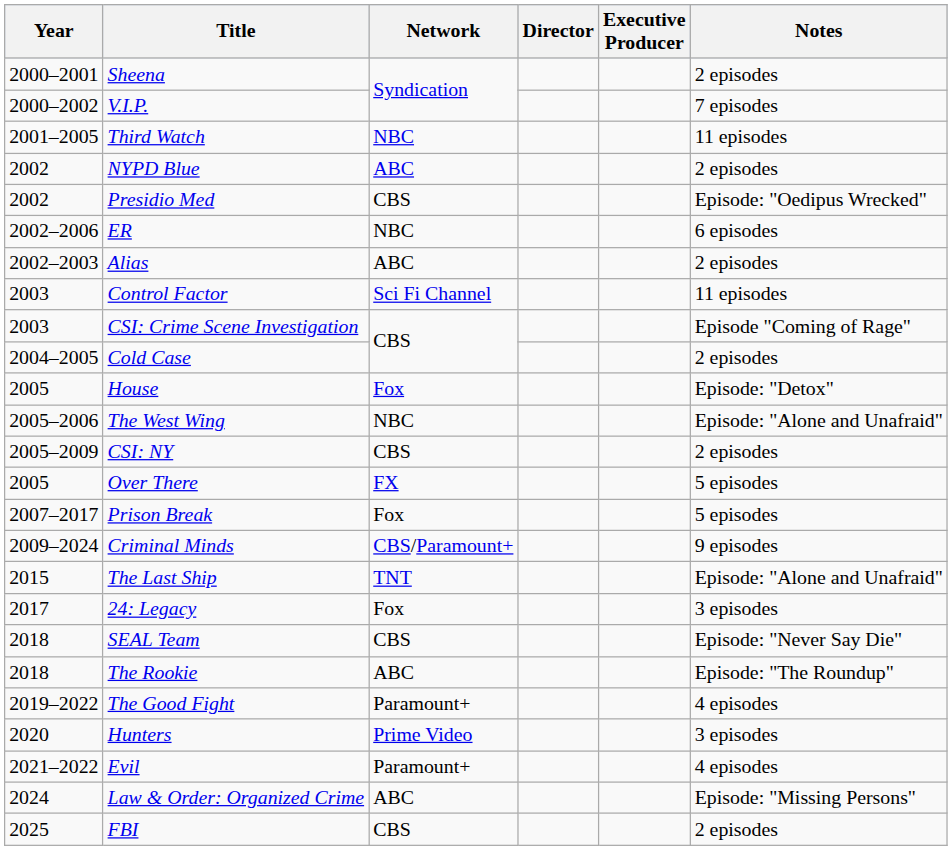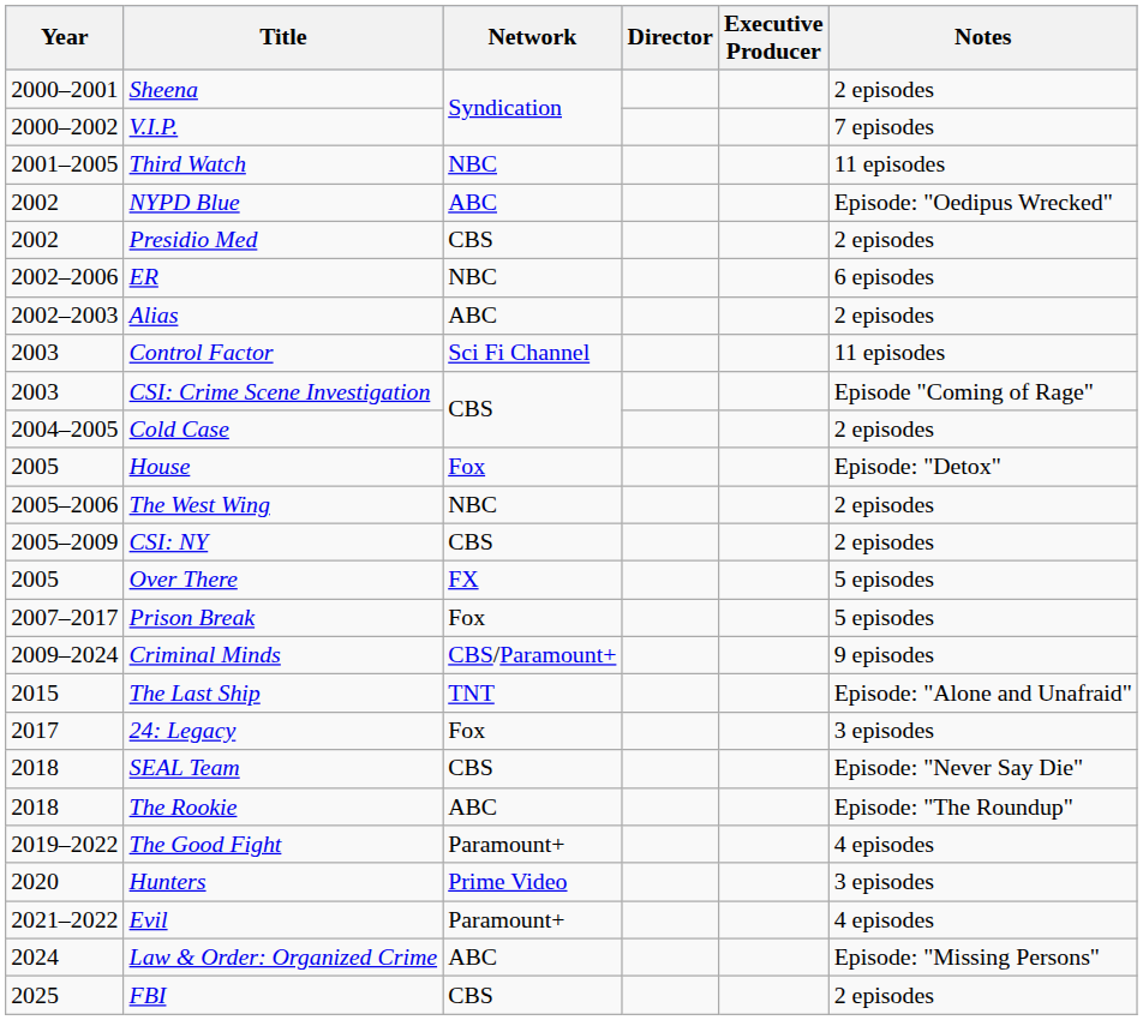 <table class="wikitable">
 <tr style="background:#b0c4de; text-align:center;">
 <th>Year</th>
 <th>Title</th>
 <th>Network</th>
 <th>Director</th>
 <th>Executive<br>Producer</th>
 <th>Notes</th>
 </tr>
 <tr>
 <td>2000–2001</td>
 <td><em><a href='#'>Sheena</a></em></td>
 <td rowspan="2"><a href='#'>Syndication</a></td>
 <td></td>
 <td></td>
 <td>2 episodes</td>
 </tr>
 <tr>
 <td>2000–2002</td>
 <td><em><a href='#'>V.I.P.</a></em></td>
 <td></td>
 <td></td>
 <td>7 episodes</td>
 </tr>
 <tr>
 <td>2001–2005</td>
 <td><em><a href='#'>Third Watch</a></em></td>
 <td><a href='#'>NBC</a></td>
 <td></td>
 <td></td>
 <td>11 episodes</td>
 </tr>
 <tr>
 <td>2002</td>
 <td><em><a href='#'>NYPD Blue</a></em></td>
 <td><a href='#'>ABC</a></td>
 <td></td>
 <td></td>
-<td>2 episodes</td>
+<td>Episode: "Oedipus Wrecked"</td>
 </tr>
 <tr>
 <td>2002</td>
 <td><em><a href='#'>Presidio Med</a></em></td>
 <td>CBS</td>
 <td></td>
 <td></td>
-<td>Episode: "Oedipus Wrecked"</td>
+<td>2 episodes</td>
 </tr>
 <tr>
 <td>2002–2006</td>
 <td><em><a href='#'>ER</a></em></td>
 <td>NBC</td>
 <td></td>
 <td></td>
 <td>6 episodes</td>
 </tr>
 <tr>
 <td>2002–2003</td>
 <td><em><a href='#'>Alias</a></em></td>
 <td>ABC</td>
 <td></td>
 <td></td>
 <td>2 episodes</td>
 </tr>
 <tr>
 <td>2003</td>
 <td><em><a href='#'>Control Factor</a></em></td>
 <td><a href='#'>Sci Fi Channel</a></td>
 <td></td>
 <td></td>
 <td>11 episodes</td>
 </tr>
 <tr>
 <td>2003</td>
 <td><em><a href='#'>CSI: Crime Scene Investigation</a></em></td>
 <td rowspan="2">CBS</td>
 <td></td>
 <td></td>
 <td>Episode "Coming of Rage"</td>
 </tr>
 <tr>
 <td>2004–2005</td>
 <td><em><a href='#'>Cold Case</a></em></td>
 <td></td>
 <td></td>
 <td>2 episodes</td>
 </tr>
 <tr>
 <td>2005</td>
 <td><em><a href='#'>House</a></em></td>
 <td><a href='#'>Fox</a></td>
 <td></td>
 <td></td>
 <td>Episode: "Detox"</td>
 </tr>
 <tr>
 <td>2005–2006</td>
 <td><em><a href='#'>The West Wing</a></em></td>
 <td>NBC</td>
 <td></td>
 <td></td>
-<td>Episode: "Alone and Unafraid"</td>
+<td>2 episodes</td>
 </tr>
 <tr>
 <td>2005–2009</td>
 <td><em><a href='#'>CSI: NY</a></em></td>
 <td>CBS</td>
 <td></td>
 <td></td>
 <td>2 episodes</td>
 </tr>
 <tr>
 <td>2005</td>
 <td><em><a href='#'>Over There</a></em></td>
 <td><a href='#'>FX</a></td>
 <td></td>
 <td></td>
 <td>5 episodes</td>
 </tr>
 <tr>
 <td>2007–2017</td>
 <td><em><a href='#'>Prison Break</a></em></td>
 <td>Fox</td>
 <td></td>
 <td></td>
 <td>5 episodes</td>
 </tr>
 <tr>
 <td>2009–2024</td>
 <td><em><a href='#'>Criminal Minds</a></em></td>
 <td><a href='#'>CBS</a>/<a href='#'>Paramount+</a></td>
 <td></td>
 <td></td>
 <td>9 episodes</td>
 </tr>
 <tr>
 <td>2015</td>
 <td><em><a href='#'>The Last Ship</a></em></td>
 <td><a href='#'>TNT</a></td>
 <td></td>
 <td></td>
 <td>Episode: "Alone and Unafraid"</td>
 </tr>
 <tr>
 <td>2017</td>
 <td><em><a href='#'>24: Legacy</a></em></td>
 <td>Fox</td>
 <td></td>
 <td></td>
 <td>3 episodes</td>
 </tr>
 <tr>
 <td>2018</td>
 <td><em><a href='#'>SEAL Team</a></em></td>
 <td>CBS</td>
 <td></td>
 <td></td>
 <td>Episode: "Never Say Die"</td>
 </tr>
 <tr>
 <td>2018</td>
 <td><em><a href='#'>The Rookie</a></em></td>
 <td>ABC</td>
 <td></td>
 <td></td>
 <td>Episode: "The Roundup"</td>
 </tr>
 <tr>
 <td>2019–2022</td>
 <td><em><a href='#'>The Good Fight</a></em></td>
 <td>Paramount+</td>
 <td></td>
 <td></td>
 <td>4 episodes</td>
 </tr>
 <tr>
 <td>2020</td>
 <td><em><a href='#'>Hunters</a></em></td>
 <td><a href='#'>Prime Video</a></td>
 <td></td>
 <td></td>
 <td>3 episodes</td>
 </tr>
 <tr>
 <td>2021–2022</td>
 <td><em><a href='#'>Evil</a></em></td>
 <td>Paramount+</td>
 <td></td>
 <td></td>
 <td>4 episodes</td>
 </tr>
 <tr>
 <td>2024</td>
 <td><em><a href='#'>Law & Order: Organized Crime</a></em></td>
 <td>ABC</td>
 <td></td>
 <td></td>
 <td>Episode: "Missing Persons"</td>
 </tr>
 <tr>
 <td>2025</td>
 <td><em><a href='#'>FBI</a></em></td>
 <td>CBS</td>
 <td></td>
 <td></td>
 <td>2 episodes</td>
 </tr>
 </table>
